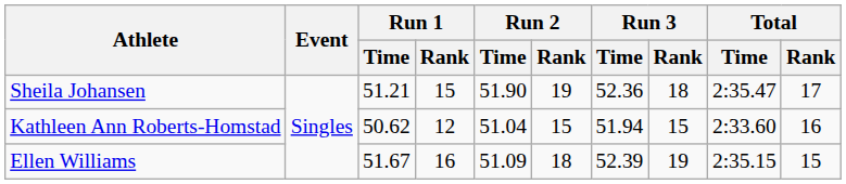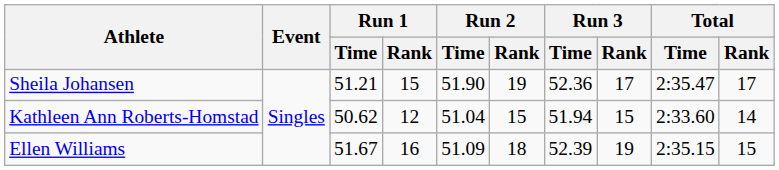 <table class=wikitable style="font-size:90%; text-align:center">
 <tr>
 <th rowspan=2>Athlete</th>
 <th rowspan=2>Event</th>
 <th colspan=2>Run 1</th>
 <th colspan=2>Run 2</th>
 <th colspan=2>Run 3</th>
 <th colspan=2>Total</th>
 </tr>
 <tr>
 <th>Time</th>
 <th>Rank</th>
 <th>Time</th>
 <th>Rank</th>
 <th>Time</th>
 <th>Rank</th>
 <th>Time</th>
 <th>Rank</th>
 </tr>
 <tr>
 <td align=left><a href='#'>Sheila Johansen</a></td>
 <td align=left rowspan=3><a href='#'>Singles</a></td>
 <td>51.21</td>
 <td>15</td>
 <td>51.90</td>
 <td>19</td>
 <td>52.36</td>
-<td>18</td>
+<td>17</td>
 <td>2:35.47</td>
 <td>17</td>
 </tr>
 <tr>
 <td align=left><a href='#'>Kathleen Ann Roberts-Homstad</a></td>
 <td>50.62</td>
 <td>12</td>
 <td>51.04</td>
 <td>15</td>
 <td>51.94</td>
 <td>15</td>
 <td>2:33.60</td>
-<td>16</td>
+<td>14</td>
 </tr>
 <tr>
 <td align=left><a href='#'>Ellen Williams</a></td>
 <td>51.67</td>
 <td>16</td>
 <td>51.09</td>
 <td>18</td>
 <td>52.39</td>
 <td>19</td>
 <td>2:35.15</td>
 <td>15</td>
 </tr>
 </table>
